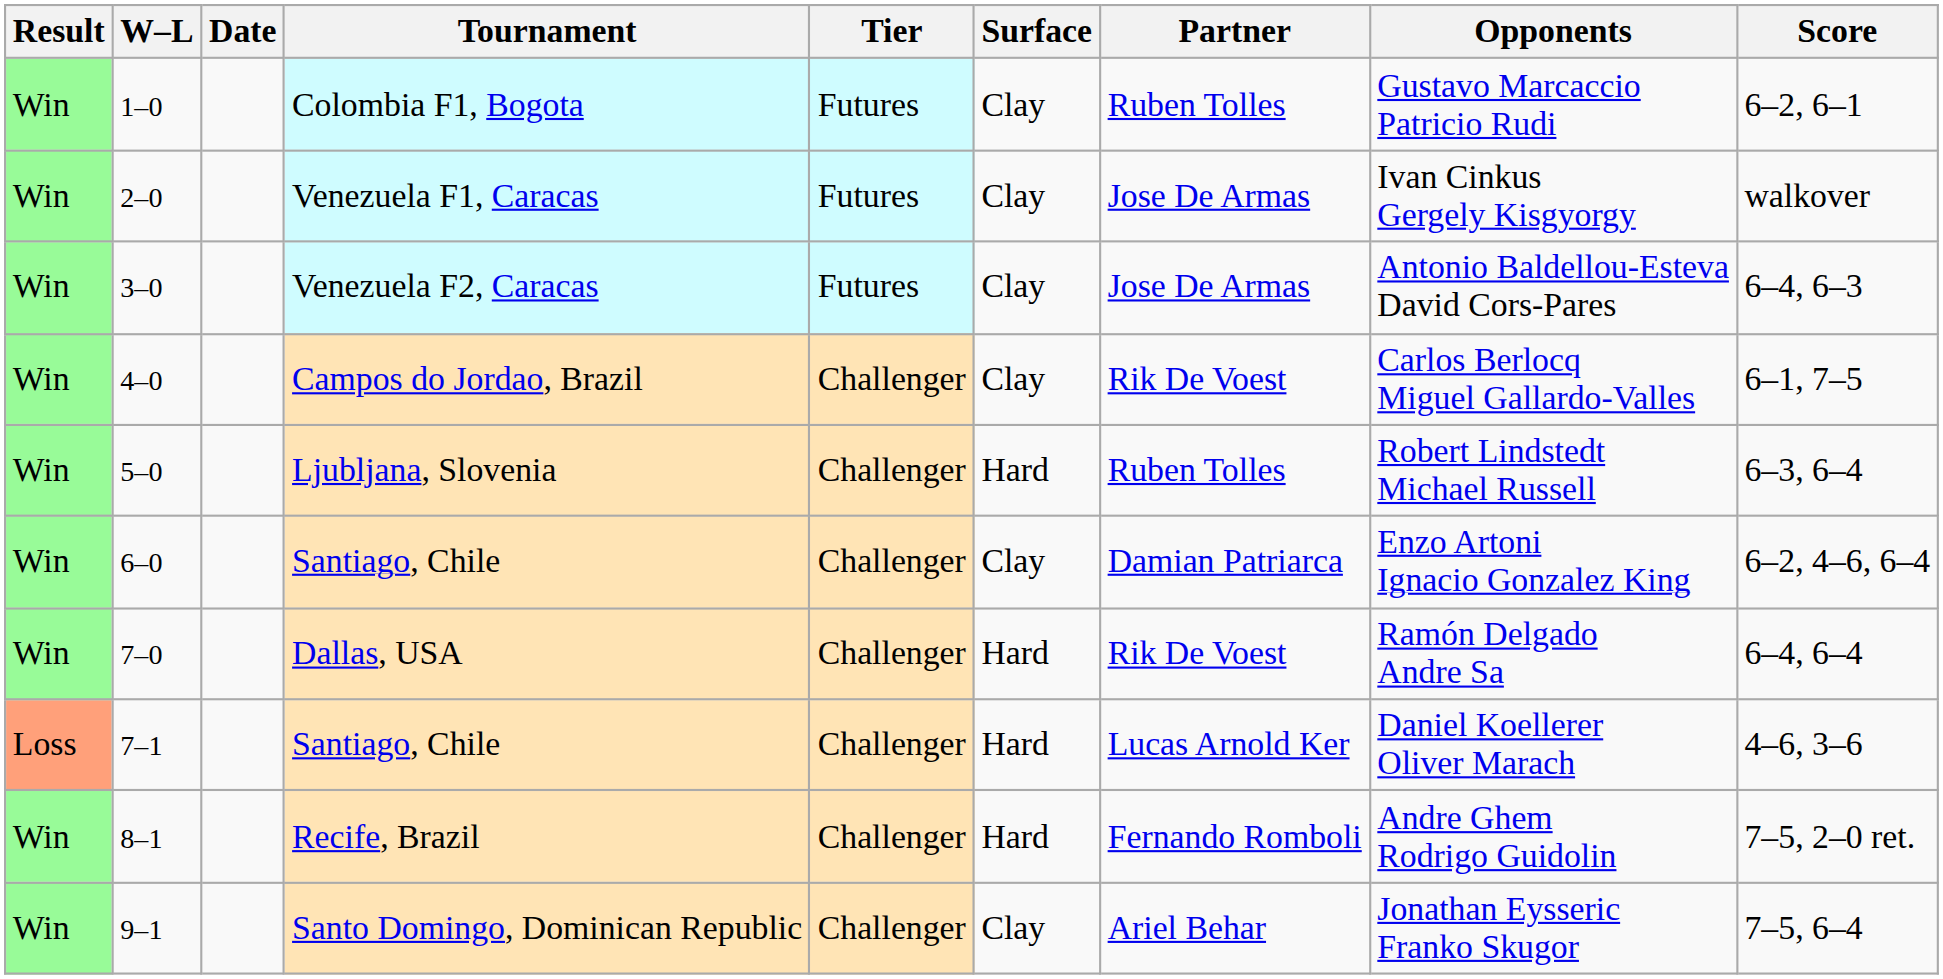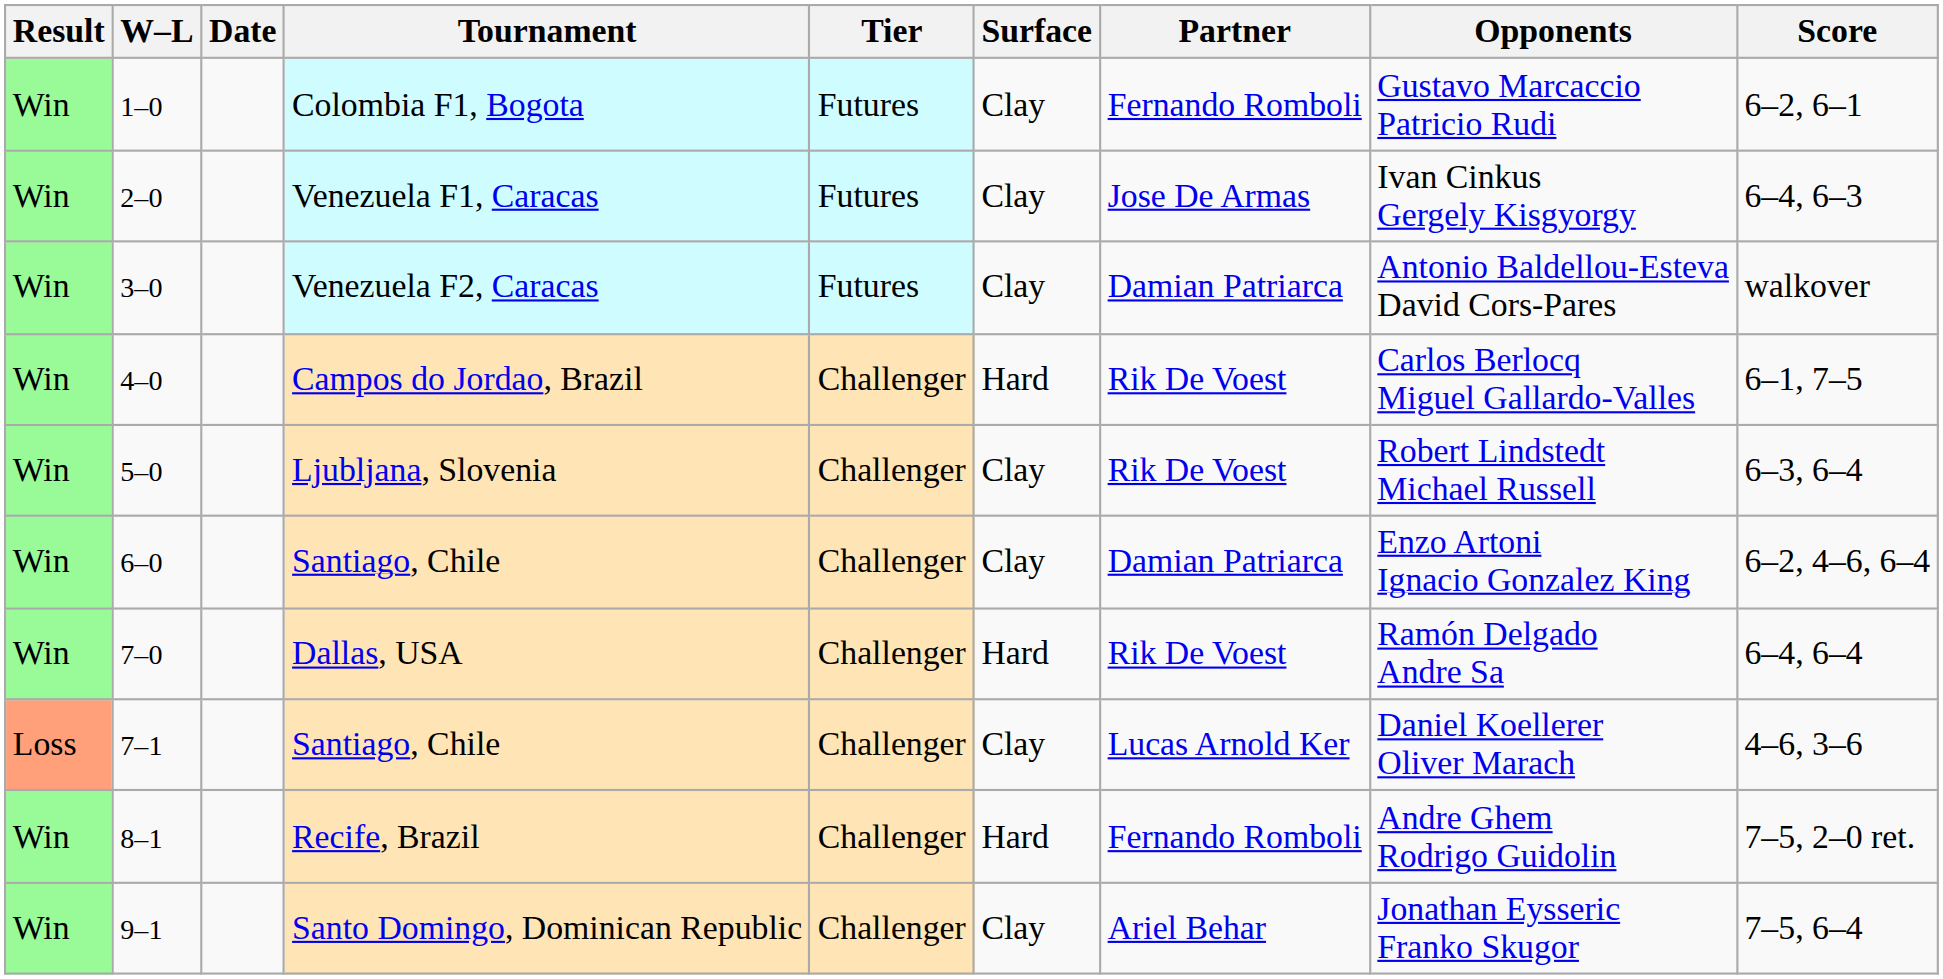 <table class="sortable wikitable">
 <tr>
 <th>Result</th>
 <th class="unsortable">W–L</th>
 <th>Date</th>
 <th>Tournament</th>
 <th>Tier</th>
 <th>Surface</th>
 <th>Partner</th>
 <th>Opponents</th>
 <th class="unsortable">Score</th>
 </tr>
 <tr>
 <td bgcolor=98FB98>Win</td>
 <td><small>1–0</small></td>
 <td></td>
 <td style="background:#cffcff;">Colombia F1, <a href='#'>Bogota</a></td>
 <td style="background:#cffcff;">Futures</td>
 <td>Clay</td>
-<td> <a href='#'>Ruben Tolles</a></td>
+<td> <a href='#'>Fernando Romboli</a></td>
 <td> <a href='#'>Gustavo Marcaccio</a> <br>  <a href='#'>Patricio Rudi</a></td>
 <td>6–2, 6–1</td>
 </tr>
 <tr>
 <td bgcolor=98FB98>Win</td>
 <td><small>2–0</small></td>
 <td></td>
 <td style="background:#cffcff;">Venezuela F1, <a href='#'>Caracas</a></td>
 <td style="background:#cffcff;">Futures</td>
 <td>Clay</td>
 <td> <a href='#'>Jose De Armas</a></td>
 <td> Ivan Cinkus <br>  <a href='#'>Gergely Kisgyorgy</a></td>
-<td>walkover</td>
+<td>6–4, 6–3</td>
 </tr>
 <tr>
 <td bgcolor=98FB98>Win</td>
 <td><small>3–0</small></td>
 <td></td>
 <td style="background:#cffcff;">Venezuela F2, <a href='#'>Caracas</a></td>
 <td style="background:#cffcff;">Futures</td>
 <td>Clay</td>
-<td> <a href='#'>Jose De Armas</a></td>
+<td> <a href='#'>Damian Patriarca</a></td>
 <td> <a href='#'>Antonio Baldellou-Esteva</a> <br>  David Cors-Pares</td>
-<td>6–4, 6–3</td>
+<td>walkover</td>
 </tr>
 <tr>
 <td bgcolor=98FB98>Win</td>
 <td><small>4–0</small></td>
 <td></td>
 <td style="background:moccasin;"><a href='#'>Campos do Jordao</a>, Brazil</td>
 <td style="background:moccasin;">Challenger</td>
-<td>Clay</td>
+<td>Hard</td>
 <td> <a href='#'>Rik De Voest</a></td>
 <td> <a href='#'>Carlos Berlocq</a> <br>  <a href='#'>Miguel Gallardo-Valles</a></td>
 <td>6–1, 7–5</td>
 </tr>
 <tr>
 <td bgcolor=98FB98>Win</td>
 <td><small>5–0</small></td>
 <td></td>
 <td style="background:moccasin;"><a href='#'>Ljubljana</a>, Slovenia</td>
 <td style="background:moccasin;">Challenger</td>
-<td>Hard</td>
-<td> <a href='#'>Ruben Tolles</a></td>
+<td>Clay</td>
+<td> <a href='#'>Rik De Voest</a></td>
 <td> <a href='#'>Robert Lindstedt</a> <br>  <a href='#'>Michael Russell</a></td>
 <td>6–3, 6–4</td>
 </tr>
 <tr>
 <td bgcolor=98FB98>Win</td>
 <td><small>6–0</small></td>
 <td></td>
 <td style="background:moccasin;"><a href='#'>Santiago</a>, Chile</td>
 <td style="background:moccasin;">Challenger</td>
 <td>Clay</td>
 <td> <a href='#'>Damian Patriarca</a></td>
 <td> <a href='#'>Enzo Artoni</a> <br>  <a href='#'>Ignacio Gonzalez King</a></td>
 <td>6–2, 4–6, 6–4</td>
 </tr>
 <tr>
 <td bgcolor=98FB98>Win</td>
 <td><small>7–0</small></td>
 <td></td>
 <td style="background:moccasin;"><a href='#'>Dallas</a>, USA</td>
 <td style="background:moccasin;">Challenger</td>
 <td>Hard</td>
 <td> <a href='#'>Rik De Voest</a></td>
 <td> <a href='#'>Ramón Delgado</a> <br>  <a href='#'>Andre Sa</a></td>
 <td>6–4, 6–4</td>
 </tr>
 <tr>
 <td bgcolor=FFA07A>Loss</td>
 <td><small>7–1</small></td>
 <td></td>
 <td style="background:moccasin;"><a href='#'>Santiago</a>, Chile</td>
 <td style="background:moccasin;">Challenger</td>
-<td>Hard</td>
+<td>Clay</td>
 <td> <a href='#'>Lucas Arnold Ker</a></td>
 <td> <a href='#'>Daniel Koellerer</a> <br>  <a href='#'>Oliver Marach</a></td>
 <td>4–6, 3–6</td>
 </tr>
 <tr>
 <td bgcolor=98FB98>Win</td>
 <td><small>8–1</small></td>
 <td></td>
 <td style="background:moccasin;"><a href='#'>Recife</a>, Brazil</td>
 <td style="background:moccasin;">Challenger</td>
 <td>Hard</td>
 <td> <a href='#'>Fernando Romboli</a></td>
 <td> <a href='#'>Andre Ghem</a> <br>  <a href='#'>Rodrigo Guidolin</a></td>
 <td>7–5, 2–0 ret.</td>
 </tr>
 <tr>
 <td bgcolor=98FB98>Win</td>
 <td><small>9–1</small></td>
 <td></td>
 <td style="background:moccasin;"><a href='#'>Santo Domingo</a>, Dominican Republic</td>
 <td style="background:moccasin;">Challenger</td>
 <td>Clay</td>
 <td> <a href='#'>Ariel Behar</a></td>
 <td> <a href='#'>Jonathan Eysseric</a> <br>  <a href='#'>Franko Skugor</a></td>
 <td>7–5, 6–4</td>
 </tr>
 </table>
